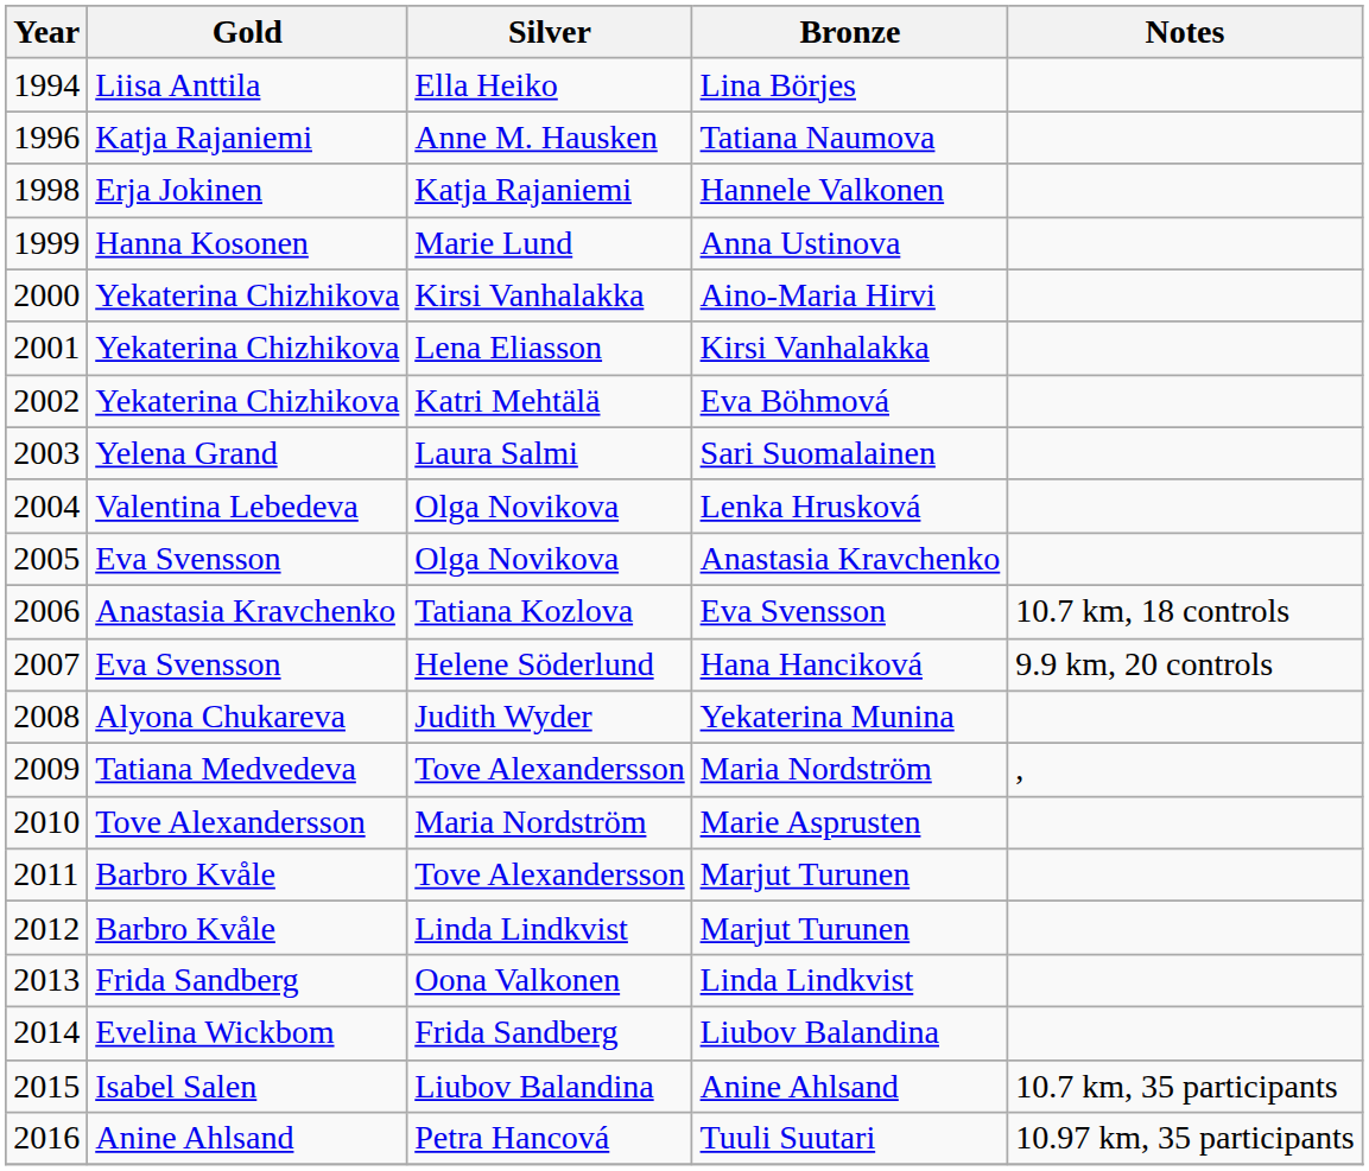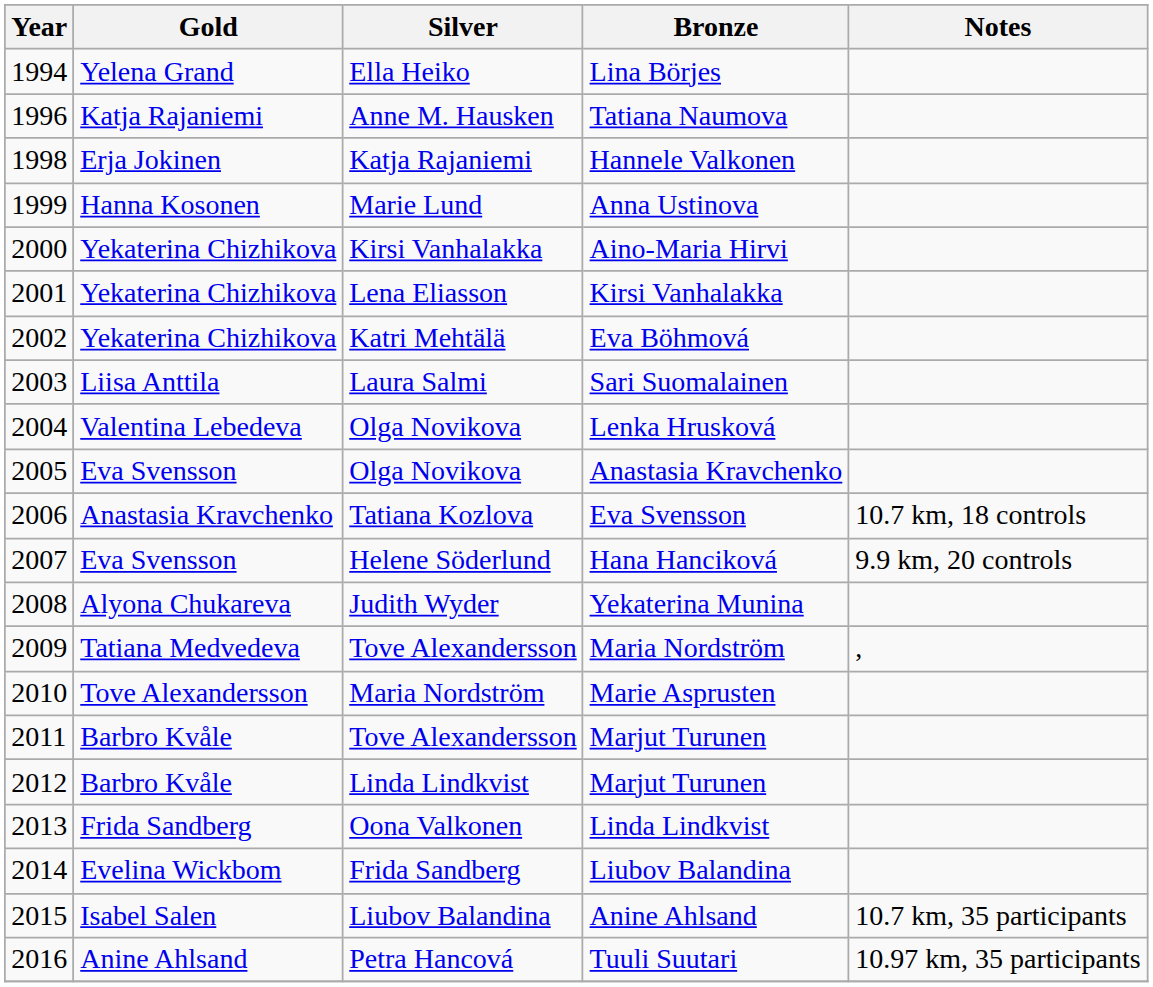 <table class="wikitable">
 <tr>
 <th>Year</th>
 <th>Gold</th>
 <th>Silver</th>
 <th>Bronze</th>
 <th>Notes</th>
 </tr>
 <tr>
 <td>1994</td>
-<td> <a href='#'>Liisa Anttila</a></td>
+<td> <a href='#'>Yelena Grand</a></td>
 <td> <a href='#'>Ella Heiko</a></td>
 <td> <a href='#'>Lina Börjes</a></td>
 <td></td>
 </tr>
 <tr>
 <td>1996</td>
 <td> <a href='#'>Katja Rajaniemi</a></td>
 <td> <a href='#'>Anne M. Hausken</a></td>
 <td> <a href='#'>Tatiana Naumova</a></td>
 <td></td>
 </tr>
 <tr>
 <td>1998</td>
 <td> <a href='#'>Erja Jokinen</a></td>
 <td> <a href='#'>Katja Rajaniemi</a></td>
 <td> <a href='#'>Hannele Valkonen</a></td>
 <td></td>
 </tr>
 <tr>
 <td>1999</td>
 <td> <a href='#'>Hanna Kosonen</a></td>
 <td> <a href='#'>Marie Lund</a></td>
 <td> <a href='#'>Anna Ustinova</a></td>
 <td></td>
 </tr>
 <tr>
 <td>2000</td>
 <td> <a href='#'>Yekaterina Chizhikova</a></td>
 <td> <a href='#'>Kirsi Vanhalakka</a></td>
 <td> <a href='#'>Aino-Maria Hirvi</a></td>
 <td></td>
 </tr>
 <tr>
 <td>2001</td>
 <td> <a href='#'>Yekaterina Chizhikova</a></td>
 <td> <a href='#'>Lena Eliasson</a></td>
 <td> <a href='#'>Kirsi Vanhalakka</a></td>
 <td></td>
 </tr>
 <tr>
 <td>2002</td>
 <td> <a href='#'>Yekaterina Chizhikova</a></td>
 <td> <a href='#'>Katri Mehtälä</a></td>
 <td> <a href='#'>Eva Böhmová</a></td>
 <td></td>
 </tr>
 <tr>
 <td>2003</td>
-<td> <a href='#'>Yelena Grand</a></td>
+<td> <a href='#'>Liisa Anttila</a></td>
 <td> <a href='#'>Laura Salmi</a></td>
 <td> <a href='#'>Sari Suomalainen</a></td>
 <td></td>
 </tr>
 <tr>
 <td>2004</td>
 <td> <a href='#'>Valentina Lebedeva</a></td>
 <td> <a href='#'>Olga Novikova</a></td>
 <td> <a href='#'>Lenka Hrusková</a></td>
 <td></td>
 </tr>
 <tr>
 <td>2005</td>
 <td> <a href='#'>Eva Svensson</a></td>
 <td> <a href='#'>Olga Novikova</a> <br></td>
 <td> <a href='#'>Anastasia Kravchenko</a></td>
 <td></td>
 </tr>
 <tr>
 <td>2006</td>
 <td> <a href='#'>Anastasia Kravchenko</a></td>
 <td> <a href='#'>Tatiana Kozlova</a></td>
 <td> <a href='#'>Eva Svensson</a></td>
 <td>10.7 km, 18 controls</td>
 </tr>
 <tr>
 <td>2007</td>
 <td> <a href='#'>Eva Svensson</a></td>
 <td> <a href='#'>Helene Söderlund</a></td>
 <td> <a href='#'>Hana Hanciková</a></td>
 <td>9.9 km, 20 controls</td>
 </tr>
 <tr>
 <td>2008</td>
 <td> <a href='#'>Alyona Chukareva</a></td>
 <td> <a href='#'>Judith Wyder</a></td>
 <td> <a href='#'>Yekaterina Munina</a></td>
 <td></td>
 </tr>
 <tr>
 <td>2009</td>
 <td> <a href='#'>Tatiana Medvedeva</a></td>
 <td> <a href='#'>Tove Alexandersson</a></td>
 <td> <a href='#'>Maria Nordström</a></td>
 <td>, </td>
 </tr>
 <tr>
 <td>2010</td>
 <td> <a href='#'>Tove Alexandersson</a></td>
 <td> <a href='#'>Maria Nordström</a></td>
 <td> <a href='#'>Marie Asprusten</a></td>
 <td></td>
 </tr>
 <tr>
 <td>2011</td>
 <td> <a href='#'>Barbro Kvåle</a></td>
 <td> <a href='#'>Tove Alexandersson</a></td>
 <td> <a href='#'>Marjut Turunen</a></td>
 <td></td>
 </tr>
 <tr>
 <td>2012</td>
 <td> <a href='#'>Barbro Kvåle</a></td>
 <td> <a href='#'>Linda Lindkvist</a></td>
 <td> <a href='#'>Marjut Turunen</a></td>
 <td></td>
 </tr>
 <tr>
 <td>2013</td>
 <td> <a href='#'>Frida Sandberg</a></td>
 <td> <a href='#'>Oona Valkonen</a></td>
 <td> <a href='#'>Linda Lindkvist</a></td>
 <td></td>
 </tr>
 <tr>
 <td>2014</td>
 <td> <a href='#'>Evelina Wickbom</a></td>
 <td> <a href='#'>Frida Sandberg</a></td>
 <td> <a href='#'>Liubov Balandina</a></td>
 <td></td>
 </tr>
 <tr>
 <td>2015</td>
 <td> <a href='#'>Isabel Salen</a></td>
 <td> <a href='#'>Liubov Balandina</a></td>
 <td> <a href='#'>Anine Ahlsand</a></td>
 <td>10.7 km, 35 participants</td>
 </tr>
 <tr>
 <td>2016</td>
 <td> <a href='#'>Anine Ahlsand</a></td>
 <td> <a href='#'>Petra Hancová</a></td>
 <td> <a href='#'>Tuuli Suutari</a></td>
 <td>10.97 km, 35 participants</td>
 </tr>
 <tr>
 </tr>
 </table>
